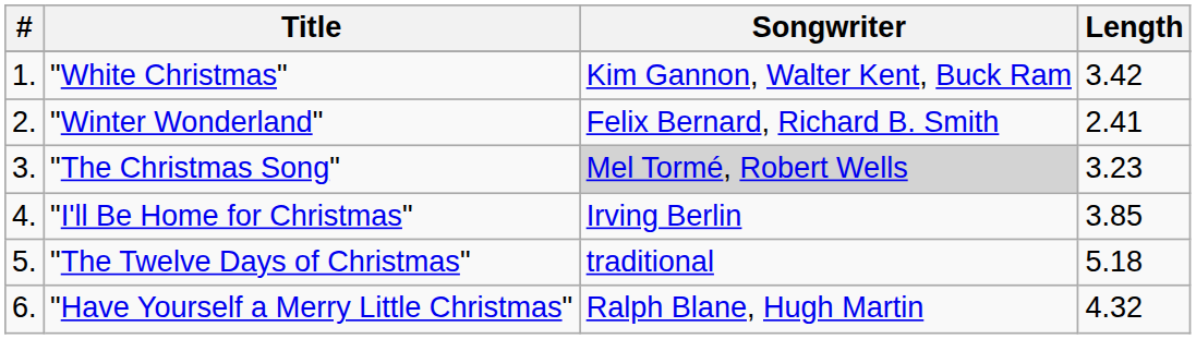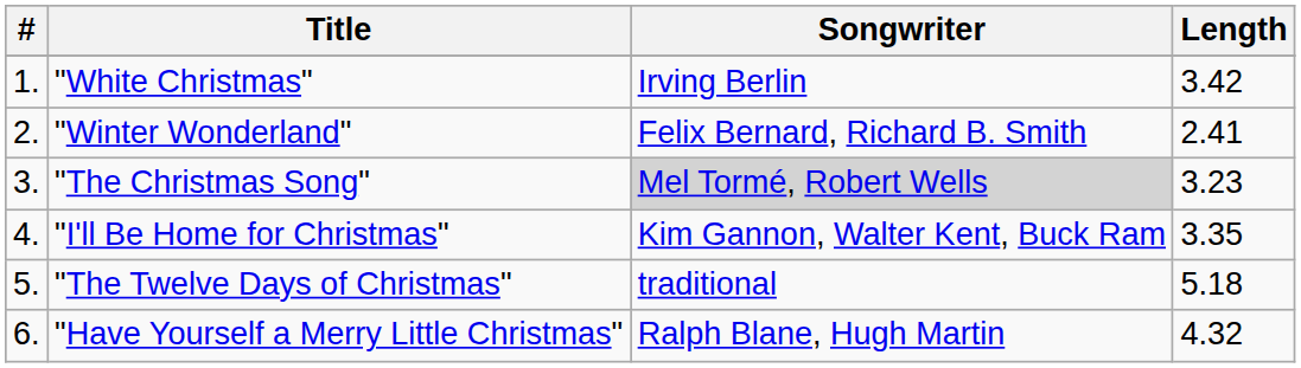 <table class="wikitable">
 <tr>
 <th>#</th>
 <th>Title</th>
 <th>Songwriter</th>
 <th>Length</th>
 </tr>
 <tr bgcolor="#ebf5ff">
 </tr>
 <tr>
 <td>1.</td>
 <td>"<a href='#'>White Christmas</a>"</td>
-<td><a href='#'>Kim Gannon</a>, <a href='#'>Walter Kent</a>, <a href='#'>Buck Ram</a></td>
+<td><a href='#'>Irving Berlin</a></td>
 <td>3.42</td>
 </tr>
 <tr>
 <td>2.</td>
 <td>"<a href='#'>Winter Wonderland</a>"</td>
 <td><a href='#'>Felix Bernard</a>, <a href='#'>Richard B. Smith</a></td>
 <td>2.41</td>
 </tr>
 <tr>
 <td>3.</td>
 <td>"<a href='#'>The Christmas Song</a>"</td>
 <td style="background: lightgrey;"><a href='#'>Mel Tormé</a>, <a href='#'>Robert Wells</a></td>
 <td>3.23</td>
 </tr>
 <tr>
 <td>4.</td>
 <td>"<a href='#'>I'll Be Home for Christmas</a>"</td>
-<td><a href='#'>Irving Berlin</a></td>
-<td>3.85</td>
+<td><a href='#'>Kim Gannon</a>, <a href='#'>Walter Kent</a>, <a href='#'>Buck Ram</a></td>
+<td>3.35</td>
 </tr>
 <tr>
 <td>5.</td>
 <td>"<a href='#'>The Twelve Days of Christmas</a>"</td>
 <td><a href='#'>traditional</a></td>
 <td>5.18</td>
 </tr>
 <tr>
 <td>6.</td>
 <td>"<a href='#'>Have Yourself a Merry Little Christmas</a>"</td>
 <td><a href='#'>Ralph Blane</a>, <a href='#'>Hugh Martin</a></td>
 <td>4.32</td>
 </tr>
 </table>
